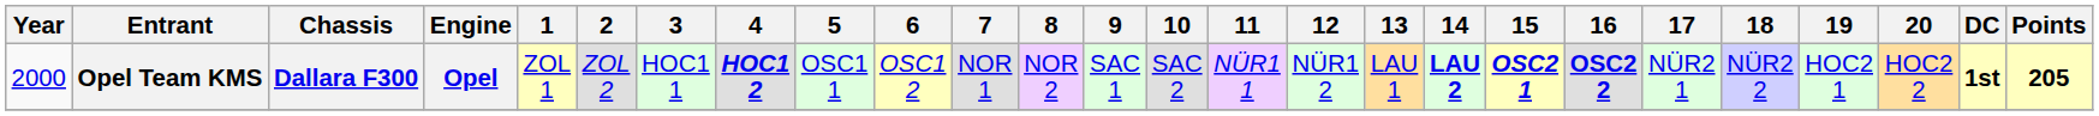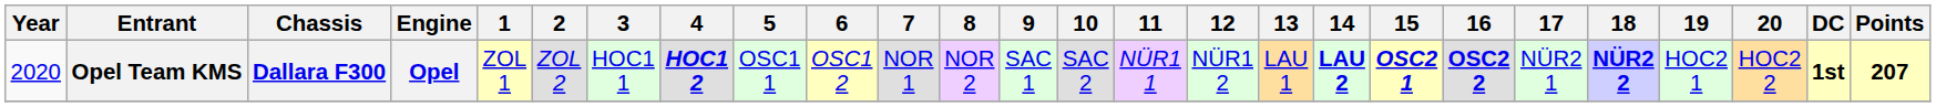 <table class="wikitable" style="text-align:center; font-size:85%">
 <tr>
 <th>Year</th>
 <th>Entrant</th>
 <th>Chassis</th>
 <th>Engine</th>
 <th>1</th>
 <th>2</th>
 <th>3</th>
 <th>4</th>
 <th>5</th>
 <th>6</th>
 <th>7</th>
 <th>8</th>
 <th>9</th>
 <th>10</th>
 <th>11</th>
 <th>12</th>
 <th>13</th>
 <th>14</th>
 <th>15</th>
 <th>16</th>
 <th>17</th>
 <th>18</th>
 <th>19</th>
 <th>20</th>
 <th>DC</th>
 <th>Points</th>
 </tr>
 <tr>
-<td><a href='#'>2000</a></td>
+<td><a href='#'>2020</a></td>
 <th nowrap>Opel Team KMS</th>
 <th nowrap><a href='#'>Dallara F300</a></th>
 <th><a href='#'>Opel</a></th>
 <td style="background:#ffffbf;"><a href='#'>ZOL<br>1</a><br></td>
 <td style="background:#dfdfdf;"><em><a href='#'>ZOL<br>2</a></em><br></td>
 <td style="background:#dfffdf;"><a href='#'>HOC1<br>1</a><br></td>
 <td style="background:#dfdfdf;"><strong><em><a href='#'>HOC1<br>2</a></em></strong><br></td>
 <td style="background:#dfffdf;"><a href='#'>OSC1<br>1</a><br></td>
 <td style="background:#ffffbf;"><em><a href='#'>OSC1<br>2</a></em><br></td>
 <td style="background:#dfdfdf;"><a href='#'>NOR<br>1</a><br></td>
 <td style="background:#EFCFFF;"><a href='#'>NOR<br>2</a><br></td>
 <td style="background:#dfffdf;"><a href='#'>SAC<br>1</a><br></td>
 <td style="background:#dfdfdf;"><a href='#'>SAC<br>2</a><br></td>
 <td style="background:#EFCFFF;"><em><a href='#'>NÜR1<br>1</a></em><br></td>
 <td style="background:#dfffdf;"><a href='#'>NÜR1<br>2</a><br></td>
 <td style="background:#ffdf9f;"><a href='#'>LAU<br>1</a><br></td>
 <td style="background:#dfffdf;"><strong><a href='#'>LAU<br>2</a><br></strong></td>
 <td style="background:#ffffbf;"><strong><em><a href='#'>OSC2<br>1</a></em></strong><br></td>
 <td style="background:#dfdfdf;"><strong><a href='#'>OSC2<br>2</a></strong><br></td>
 <td style="background:#dfffdf;"><a href='#'>NÜR2<br>1</a><br></td>
-<td style="background:#CFCFFF;"><a href='#'>NÜR2<br>2</a><br></td>
+<td style="background:#CFCFFF;"><strong><a href='#'>NÜR2<br>2</a><br></strong></td>
 <td style="background:#dfffdf;"><a href='#'>HOC2<br>1</a><br></td>
 <td style="background:#ffdf9f;"><a href='#'>HOC2<br>2</a><br></td>
 <th style="background:#ffffbf;">1st</th>
-<th style="background:#ffffbf;">205</th>
+<th style="background:#ffffbf;">207</th>
 </tr>
 <tr>
 </tr>
 </table>
